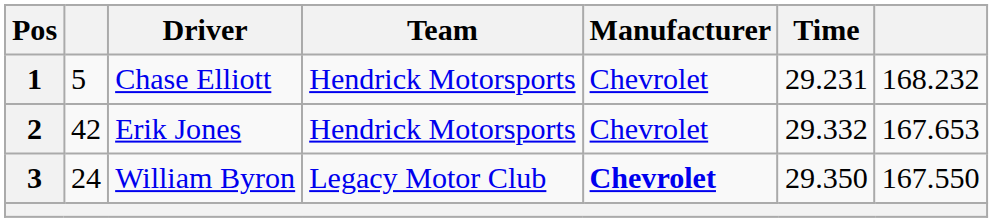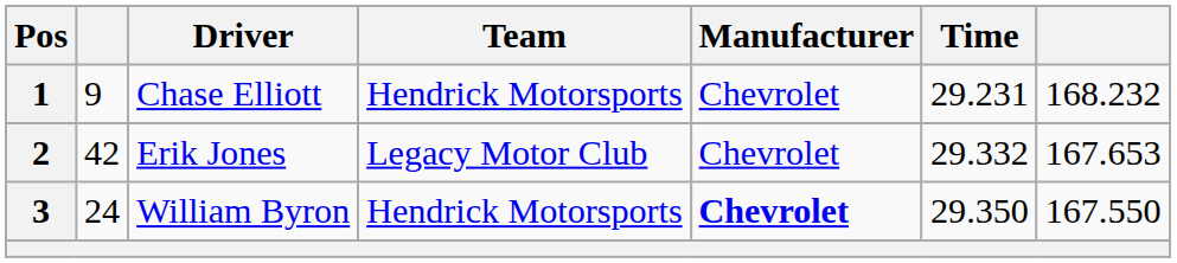 <table class="wikitable" style="font-size:95%">
 <tr>
 <th>Pos</th>
 <th></th>
 <th>Driver</th>
 <th>Team</th>
 <th>Manufacturer</th>
 <th>Time</th>
 <th></th>
 </tr>
 <tr>
 <th>1</th>
-<td>5</td>
+<td>9</td>
 <td><a href='#'>Chase Elliott</a></td>
 <td><a href='#'>Hendrick Motorsports</a></td>
 <td><a href='#'>Chevrolet</a></td>
 <td>29.231</td>
 <td>168.232</td>
 </tr>
 <tr>
 <th>2</th>
 <td>42</td>
 <td><a href='#'>Erik Jones</a></td>
-<td><a href='#'>Hendrick Motorsports</a></td>
+<td><a href='#'>Legacy Motor Club</a></td>
 <td><a href='#'>Chevrolet</a></td>
 <td>29.332</td>
 <td>167.653</td>
 </tr>
 <tr>
 <th>3</th>
 <td>24</td>
 <td><a href='#'>William Byron</a></td>
-<td><a href='#'>Legacy Motor Club</a></td>
+<td><a href='#'>Hendrick Motorsports</a></td>
 <td><strong><a href='#'>Chevrolet</a></strong></td>
 <td>29.350</td>
 <td>167.550</td>
 </tr>
 <tr>
 <th colspan="7"></th>
 </tr>
 </table>
